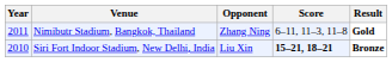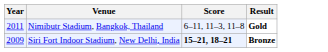 <table class="sortable wikitable" style="font-size: 90%;">
 <tr>
 <th>Year</th>
 <th>Venue</th>
-<th>Opponent</th>
 <th>Score</th>
 <th>Result</th>
 </tr>
 <tr style="background:#ECF2FF">
 <td align="center"><a href='#'>2011</a></td>
 <td align="left"><a href='#'>Nimibutr Stadium</a>, <a href='#'>Bangkok, Thailand</a></td>
-<td align="left"> <a href='#'>Zhang Ning</a></td>
 <td align="left">6–11, 11–3, 11–8</td>
 <td style="text-align:left; background:white"> <strong>Gold</strong></td>
 </tr>
 <tr style="background:#ECF2FF">
-<td align="center"><a href='#'>2010</a></td>
+<td align="center"><a href='#'>2009</a></td>
 <td align="left"><a href='#'>Siri Fort Indoor Stadium</a>, <a href='#'>New Delhi, India</a></td>
-<td align="left"> <a href='#'>Liu Xin</a></td>
 <td align="left"><strong>15–21, 18–21</strong></td>
 <td style="text-align:left; background:white"> <strong>Bronze</strong></td>
 </tr>
 </table>
